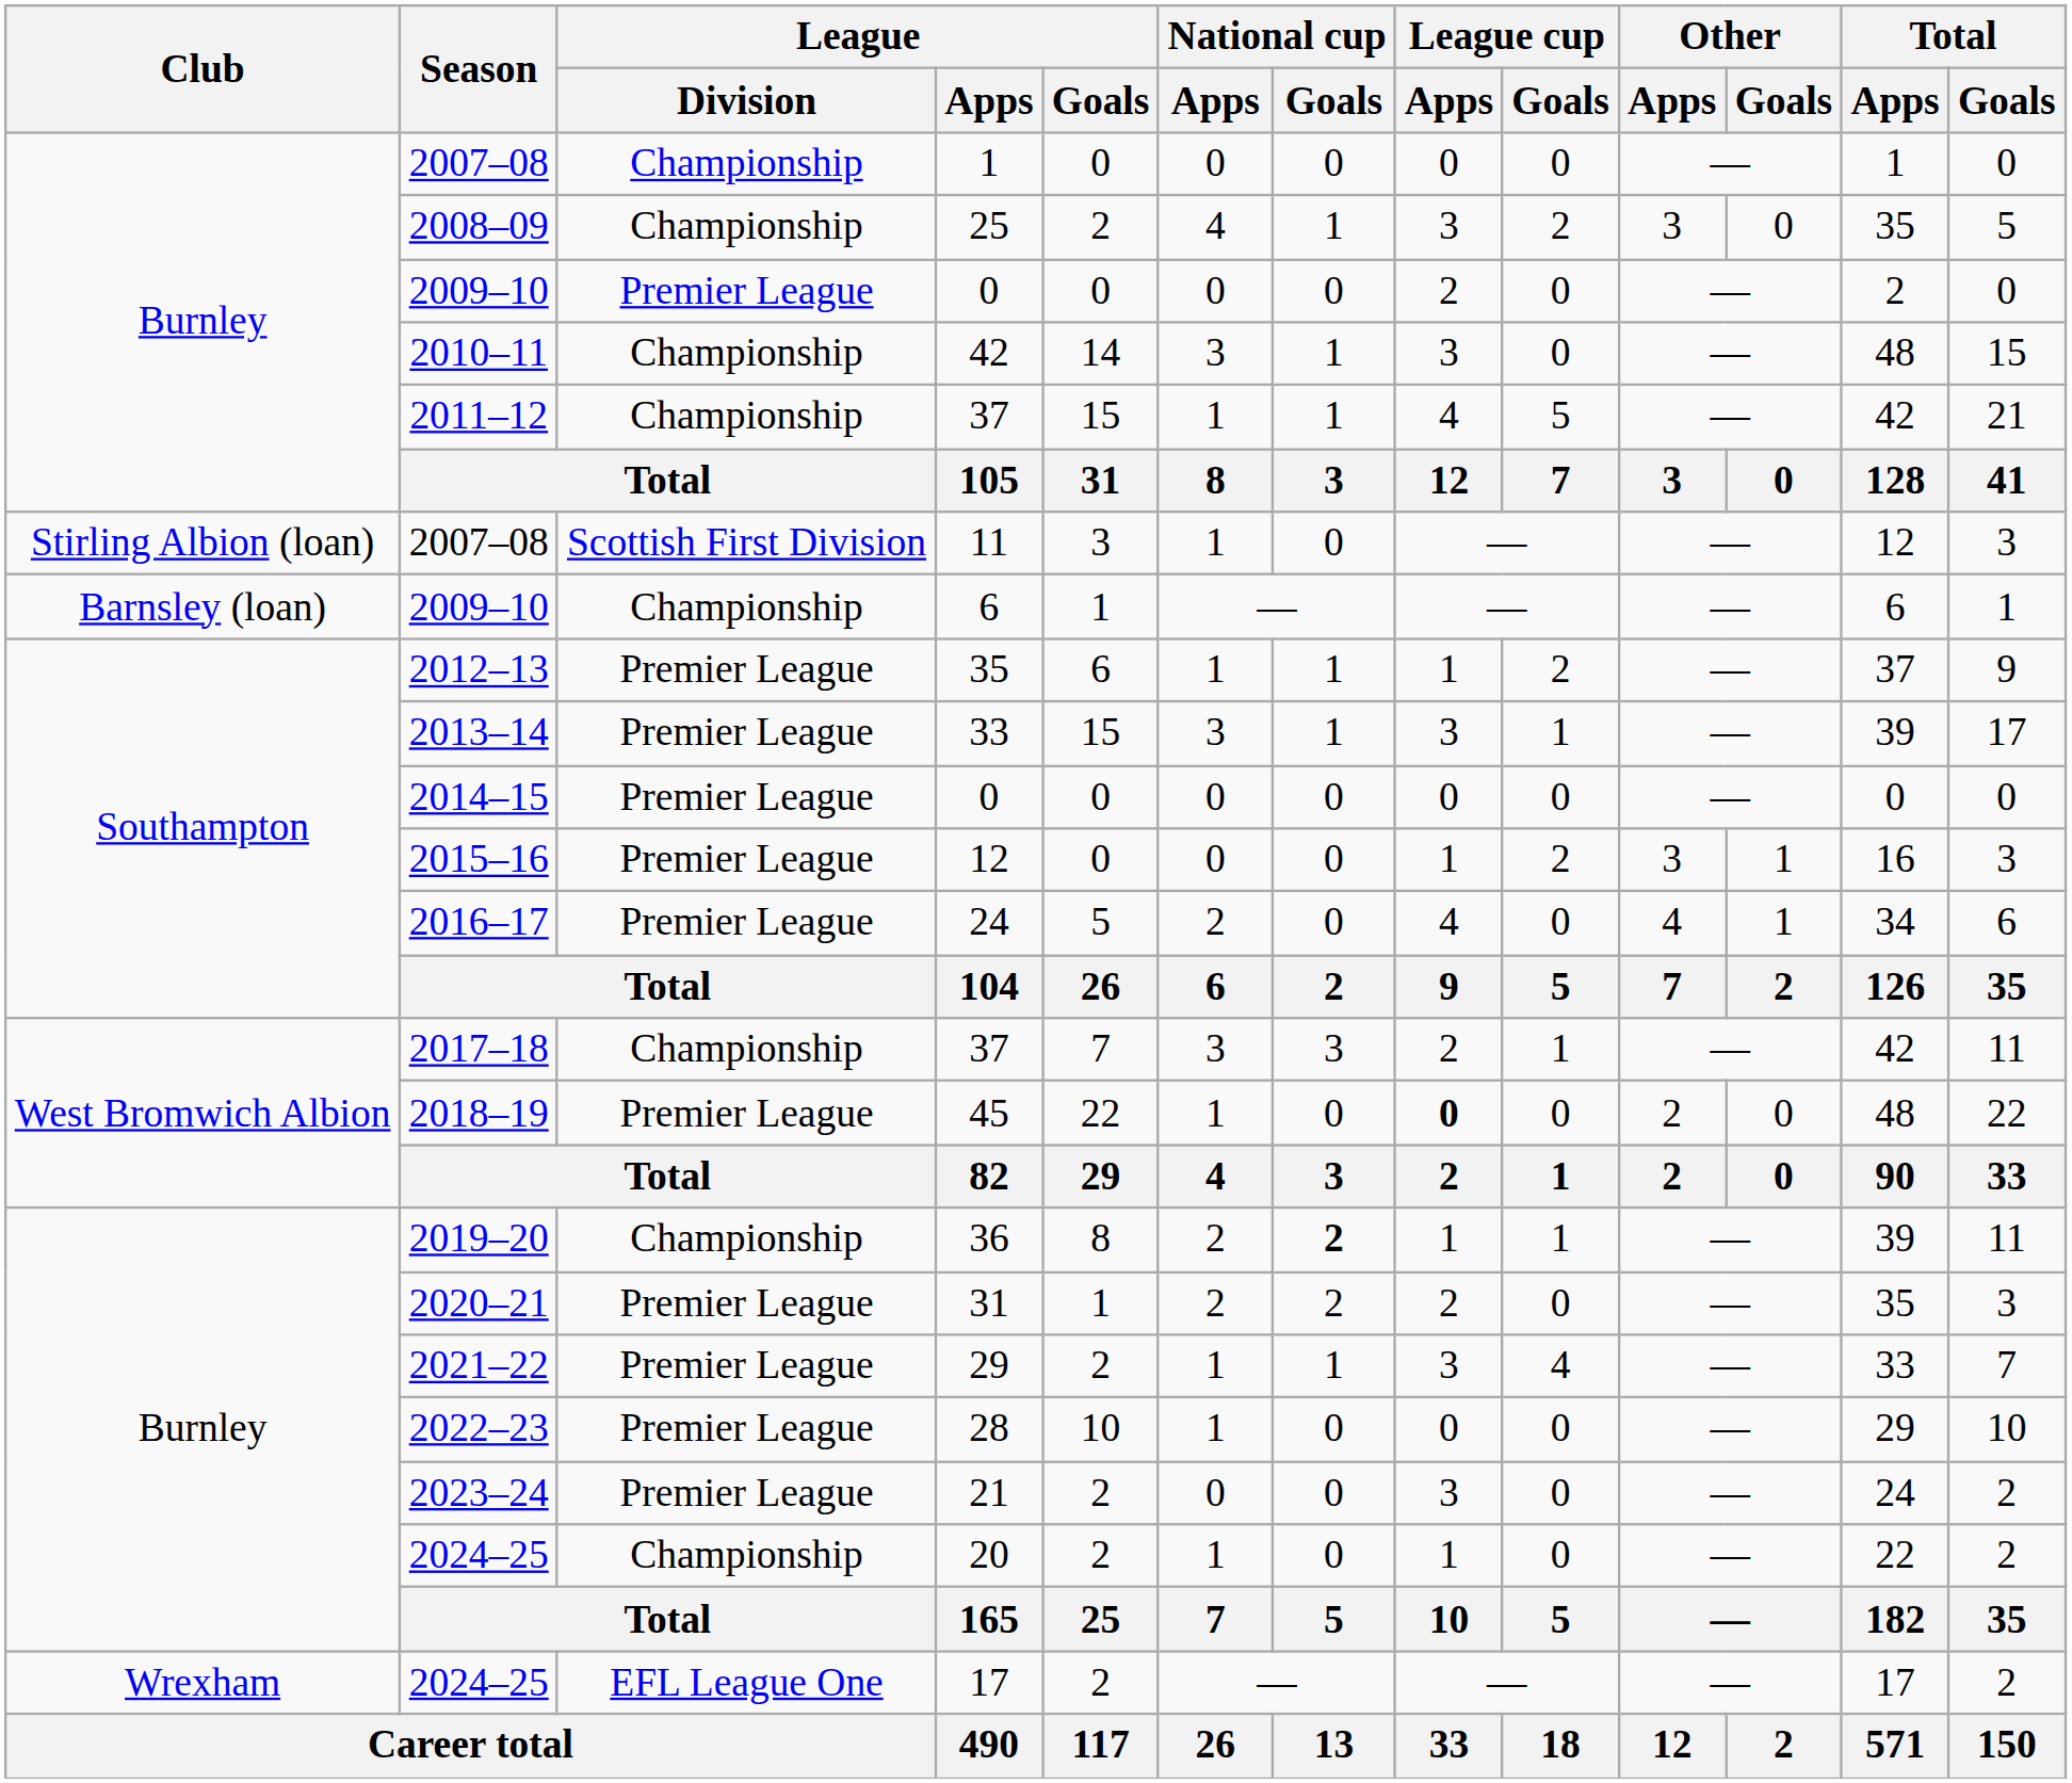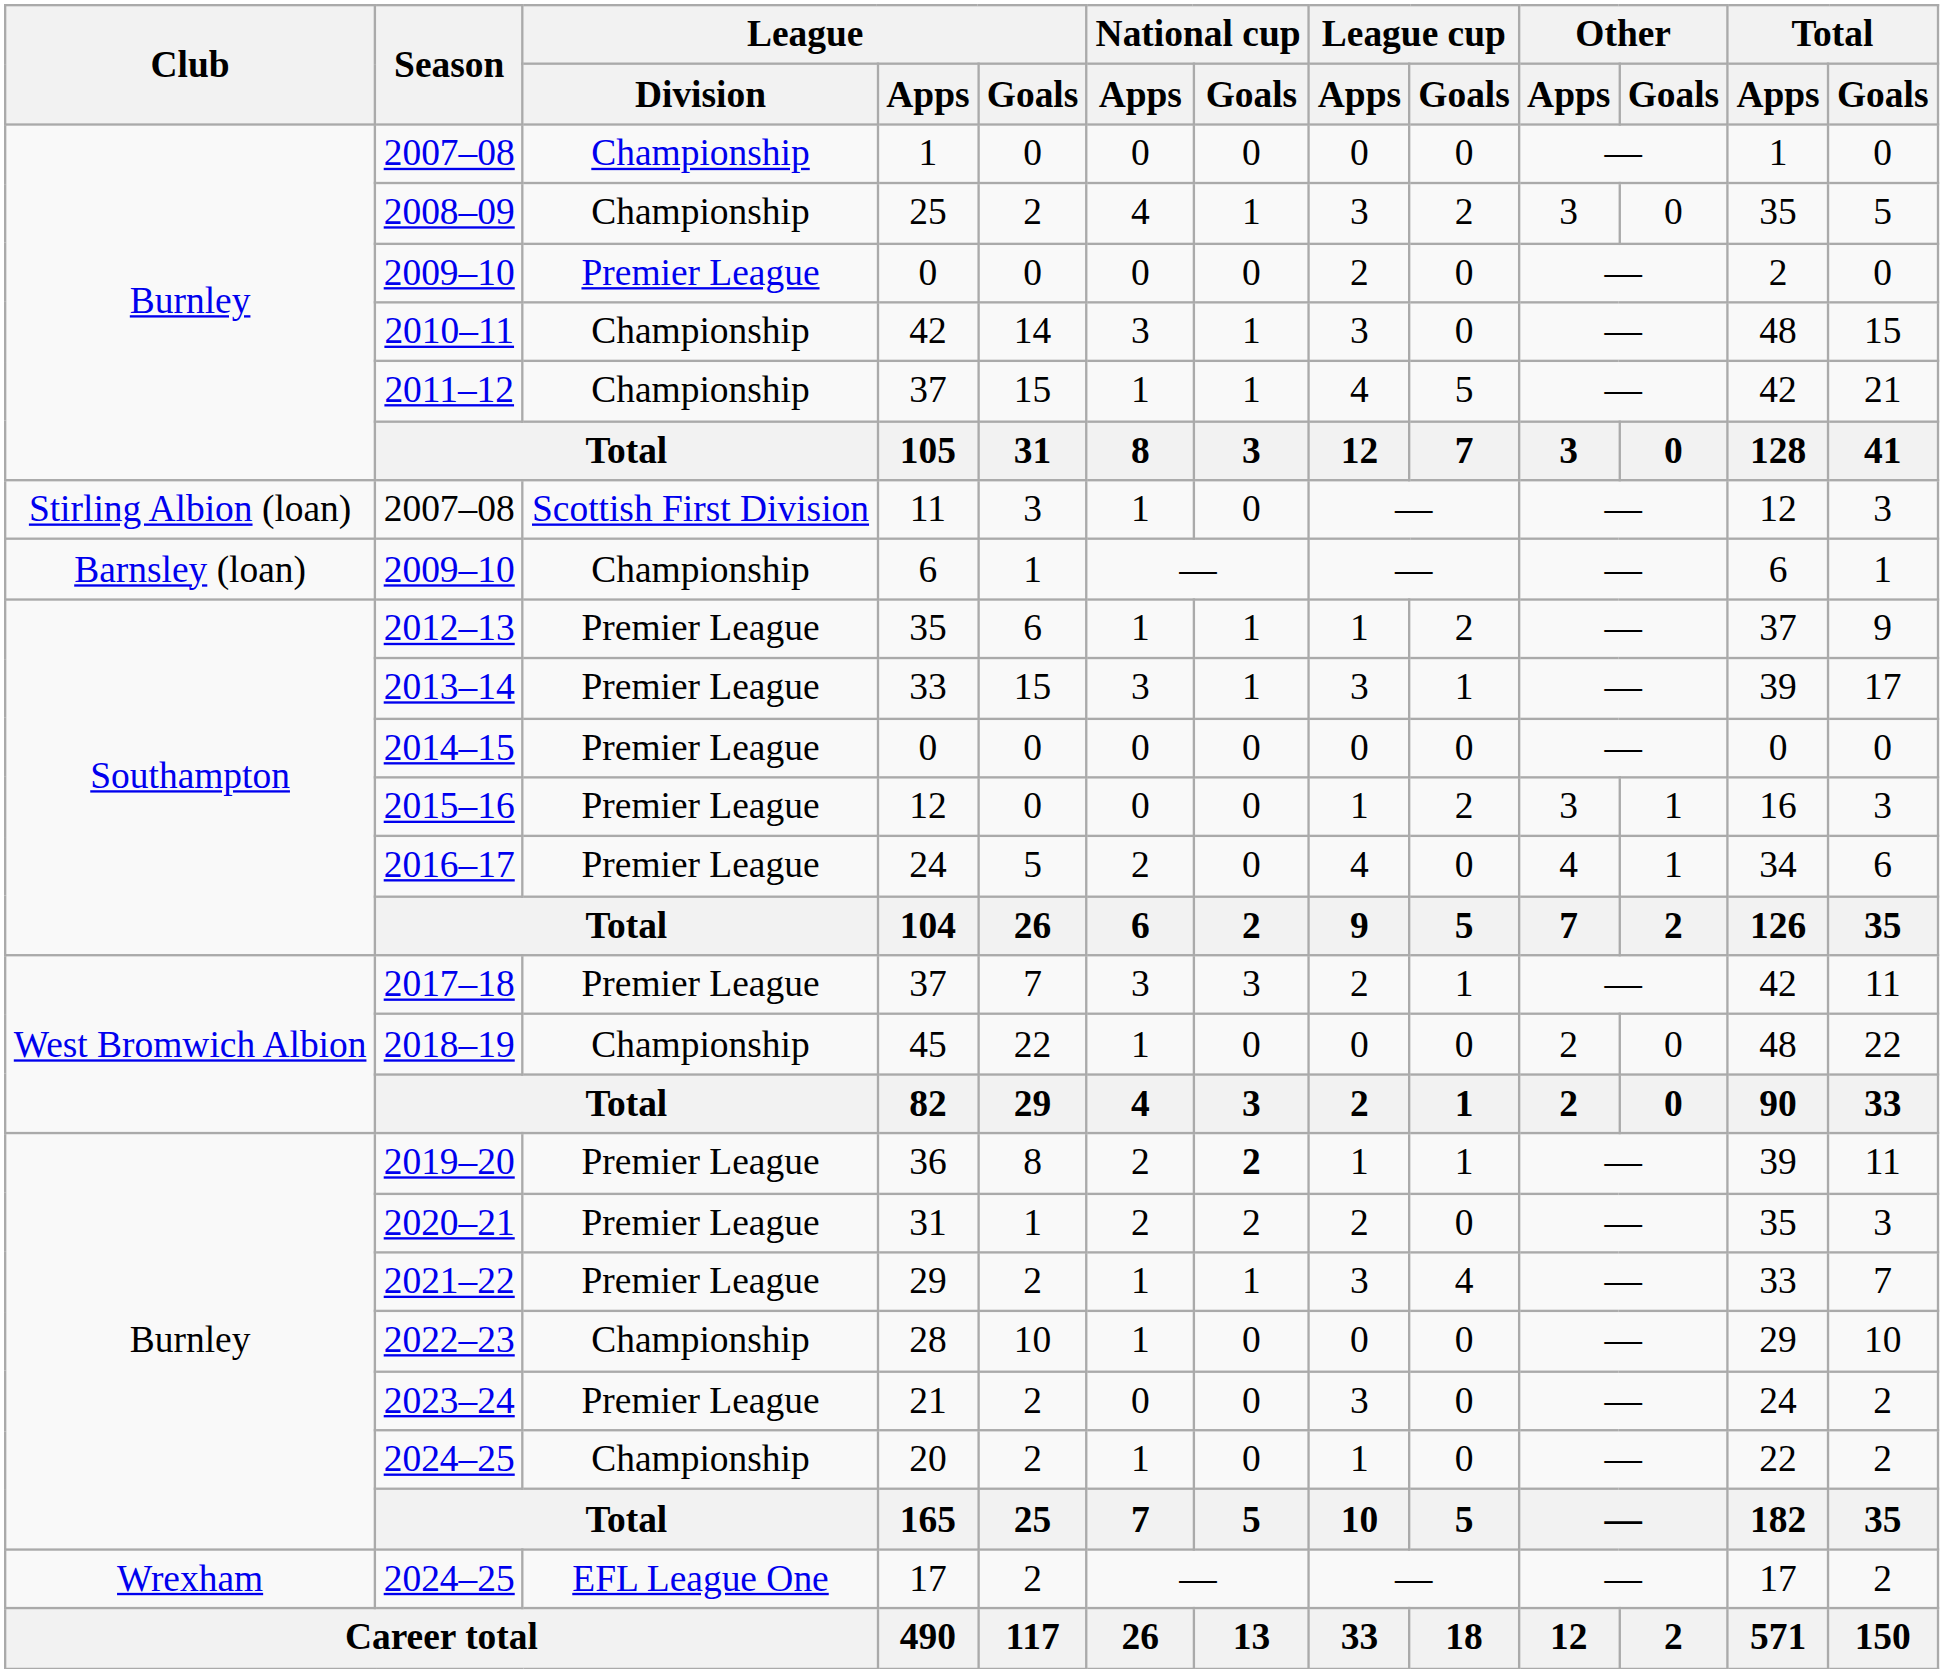 <table class=wikitable style=text-align:center>
 <tr>
 <th rowspan="2">Club</th>
 <th rowspan="2">Season</th>
 <th colspan="3">League</th>
 <th colspan="2">National cup</th>
 <th colspan="2">League cup</th>
 <th colspan="2">Other</th>
 <th colspan="2">Total</th>
 </tr>
 <tr>
 <th>Division</th>
 <th>Apps</th>
 <th>Goals</th>
 <th>Apps</th>
 <th>Goals</th>
 <th>Apps</th>
 <th>Goals</th>
 <th>Apps</th>
 <th>Goals</th>
 <th>Apps</th>
 <th>Goals</th>
 </tr>
 <tr>
 <td rowspan="6"><a href='#'>Burnley</a></td>
 <td><a href='#'>2007–08</a></td>
 <td><a href='#'>Championship</a></td>
 <td>1</td>
 <td>0</td>
 <td>0</td>
 <td>0</td>
 <td>0</td>
 <td>0</td>
 <td colspan="2">—</td>
 <td>1</td>
 <td>0</td>
 </tr>
 <tr>
 <td><a href='#'>2008–09</a></td>
 <td>Championship</td>
 <td>25</td>
 <td>2</td>
 <td>4</td>
 <td>1</td>
 <td>3</td>
 <td>2</td>
 <td>3</td>
 <td>0</td>
 <td>35</td>
 <td>5</td>
 </tr>
 <tr>
 <td><a href='#'>2009–10</a></td>
 <td><a href='#'>Premier League</a></td>
 <td>0</td>
 <td>0</td>
 <td>0</td>
 <td>0</td>
 <td>2</td>
 <td>0</td>
 <td colspan="2">—</td>
 <td>2</td>
 <td>0</td>
 </tr>
 <tr>
 <td><a href='#'>2010–11</a></td>
 <td>Championship</td>
 <td>42</td>
 <td>14</td>
 <td>3</td>
 <td>1</td>
 <td>3</td>
 <td>0</td>
 <td colspan="2">—</td>
 <td>48</td>
 <td>15</td>
 </tr>
 <tr>
 <td><a href='#'>2011–12</a></td>
 <td>Championship</td>
 <td>37</td>
 <td>15</td>
 <td>1</td>
 <td>1</td>
 <td>4</td>
 <td>5</td>
 <td colspan="2">—</td>
 <td>42</td>
 <td>21</td>
 </tr>
 <tr>
 <th colspan="2">Total</th>
 <th>105</th>
 <th>31</th>
 <th>8</th>
 <th>3</th>
 <th>12</th>
 <th>7</th>
 <th>3</th>
 <th>0</th>
 <th>128</th>
 <th>41</th>
 </tr>
 <tr>
 <td><a href='#'>Stirling Albion</a> (loan)</td>
 <td>2007–08</td>
 <td><a href='#'>Scottish First Division</a></td>
 <td>11</td>
 <td>3</td>
 <td>1</td>
 <td>0</td>
 <td colspan="2">—</td>
 <td colspan="2">—</td>
 <td>12</td>
 <td>3</td>
 </tr>
 <tr>
 <td><a href='#'>Barnsley</a> (loan)</td>
 <td><a href='#'>2009–10</a></td>
 <td>Championship</td>
 <td>6</td>
 <td>1</td>
 <td colspan="2">—</td>
 <td colspan="2">—</td>
 <td colspan="2">—</td>
 <td>6</td>
 <td>1</td>
 </tr>
 <tr>
 <td rowspan="6"><a href='#'>Southampton</a></td>
 <td><a href='#'>2012–13</a></td>
 <td>Premier League</td>
 <td>35</td>
 <td>6</td>
 <td>1</td>
 <td>1</td>
 <td>1</td>
 <td>2</td>
 <td colspan="2">—</td>
 <td>37</td>
 <td>9</td>
 </tr>
 <tr>
 <td><a href='#'>2013–14</a></td>
 <td>Premier League</td>
 <td>33</td>
 <td>15</td>
 <td>3</td>
 <td>1</td>
 <td>3</td>
 <td>1</td>
 <td colspan="2">—</td>
 <td>39</td>
 <td>17</td>
 </tr>
 <tr>
 <td><a href='#'>2014–15</a></td>
 <td>Premier League</td>
 <td>0</td>
 <td>0</td>
 <td>0</td>
 <td>0</td>
 <td>0</td>
 <td>0</td>
 <td colspan="2">—</td>
 <td>0</td>
 <td>0</td>
 </tr>
 <tr>
 <td><a href='#'>2015–16</a></td>
 <td>Premier League</td>
 <td>12</td>
 <td>0</td>
 <td>0</td>
 <td>0</td>
 <td>1</td>
 <td>2</td>
 <td>3</td>
 <td>1</td>
 <td>16</td>
 <td>3</td>
 </tr>
 <tr>
 <td><a href='#'>2016–17</a></td>
 <td>Premier League</td>
 <td>24</td>
 <td>5</td>
 <td>2</td>
 <td>0</td>
 <td>4</td>
 <td>0</td>
 <td>4</td>
 <td>1</td>
 <td>34</td>
 <td>6</td>
 </tr>
 <tr>
 <th colspan="2">Total</th>
 <th>104</th>
 <th>26</th>
 <th>6</th>
 <th>2</th>
 <th>9</th>
 <th>5</th>
 <th>7</th>
 <th>2</th>
 <th>126</th>
 <th>35</th>
 </tr>
 <tr>
 <td rowspan="3"><a href='#'>West Bromwich Albion</a></td>
 <td><a href='#'>2017–18</a></td>
-<td>Championship</td>
+<td>Premier League</td>
 <td>37</td>
 <td>7</td>
 <td>3</td>
 <td>3</td>
 <td>2</td>
 <td>1</td>
 <td colspan="2">—</td>
 <td>42</td>
 <td>11</td>
 </tr>
 <tr>
 <td><a href='#'>2018–19</a></td>
-<td>Premier League</td>
+<td>Championship</td>
 <td>45</td>
 <td>22</td>
 <td>1</td>
 <td>0</td>
-<td><strong>0</strong></td>
+<td>0</td>
 <td>0</td>
 <td>2</td>
 <td>0</td>
 <td>48</td>
 <td>22</td>
 </tr>
 <tr>
 <th colspan="2">Total</th>
 <th>82</th>
 <th>29</th>
 <th>4</th>
 <th>3</th>
 <th>2</th>
 <th>1</th>
 <th>2</th>
 <th>0</th>
 <th>90</th>
 <th>33</th>
 </tr>
 <tr>
 <td rowspan="7">Burnley</td>
 <td><a href='#'>2019–20</a></td>
-<td>Championship</td>
+<td>Premier League</td>
 <td>36</td>
 <td>8</td>
 <td>2</td>
 <td><strong>2</strong></td>
 <td>1</td>
 <td>1</td>
 <td colspan="2">—</td>
 <td>39</td>
 <td>11</td>
 </tr>
 <tr>
 <td><a href='#'>2020–21</a></td>
 <td>Premier League</td>
 <td>31</td>
 <td>1</td>
 <td>2</td>
 <td>2</td>
 <td>2</td>
 <td>0</td>
 <td colspan="2">—</td>
 <td>35</td>
 <td>3</td>
 </tr>
 <tr>
 <td><a href='#'>2021–22</a></td>
 <td>Premier League</td>
 <td>29</td>
 <td>2</td>
 <td>1</td>
 <td>1</td>
 <td>3</td>
 <td>4</td>
 <td colspan="2">—</td>
 <td>33</td>
 <td>7</td>
 </tr>
 <tr>
 <td><a href='#'>2022–23</a></td>
-<td>Premier League</td>
+<td>Championship</td>
 <td>28</td>
 <td>10</td>
 <td>1</td>
 <td>0</td>
 <td>0</td>
 <td>0</td>
 <td colspan="2">—</td>
 <td>29</td>
 <td>10</td>
 </tr>
 <tr>
 <td><a href='#'>2023–24</a></td>
 <td>Premier League</td>
 <td>21</td>
 <td>2</td>
 <td>0</td>
 <td>0</td>
 <td>3</td>
 <td>0</td>
 <td colspan="2">—</td>
 <td>24</td>
 <td>2</td>
 </tr>
 <tr>
 <td><a href='#'>2024–25</a></td>
 <td>Championship</td>
 <td>20</td>
 <td>2</td>
 <td>1</td>
 <td>0</td>
 <td>1</td>
 <td>0</td>
 <td colspan="2">—</td>
 <td>22</td>
 <td>2</td>
 </tr>
 <tr>
 <th colspan="2">Total</th>
 <th>165</th>
 <th>25</th>
 <th>7</th>
 <th>5</th>
 <th>10</th>
 <th>5</th>
 <th colspan="2">—</th>
 <th>182</th>
 <th>35</th>
 </tr>
 <tr>
 <td><a href='#'>Wrexham</a></td>
 <td><a href='#'>2024–25</a></td>
 <td><a href='#'>EFL League One</a></td>
 <td>17</td>
 <td>2</td>
 <td colspan="2">—</td>
 <td colspan="2">—</td>
 <td colspan="2">—</td>
 <td>17</td>
 <td>2</td>
 </tr>
 <tr>
 <th colspan="3">Career total</th>
 <th>490</th>
 <th>117</th>
 <th>26</th>
 <th>13</th>
 <th>33</th>
 <th>18</th>
 <th>12</th>
 <th>2</th>
 <th>571</th>
 <th>150</th>
 </tr>
 </table>
